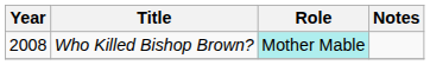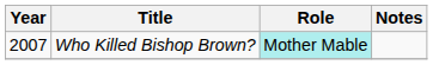 <table class="wikitable plainrowheaders sortable" style="margin-right: 0;">
 <tr>
 <th scope="col">Year</th>
 <th scope="col">Title</th>
 <th scope="col">Role</th>
 <th scope="col" class="unsortable">Notes</th>
 </tr>
 <tr>
-<td>2008</td>
+<td>2007</td>
 <td><em>Who Killed Bishop Brown?</em> </td>
 <td style="background: paleturquoise;">Mother Mable</td>
 <td></td>
 </tr>
 <tr>
 </tr>
 </table>
